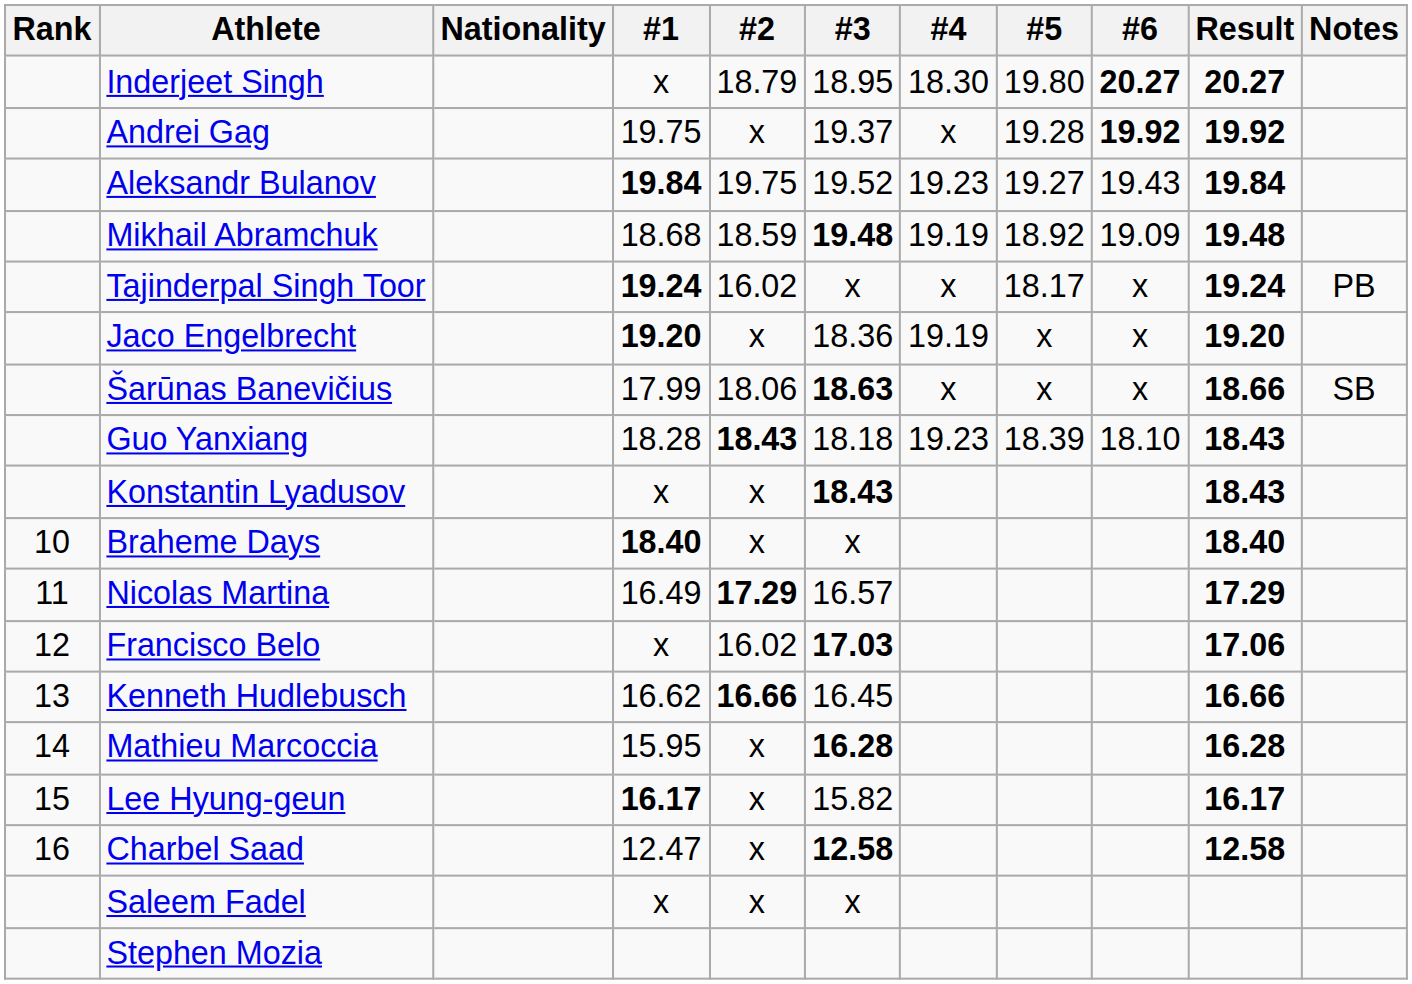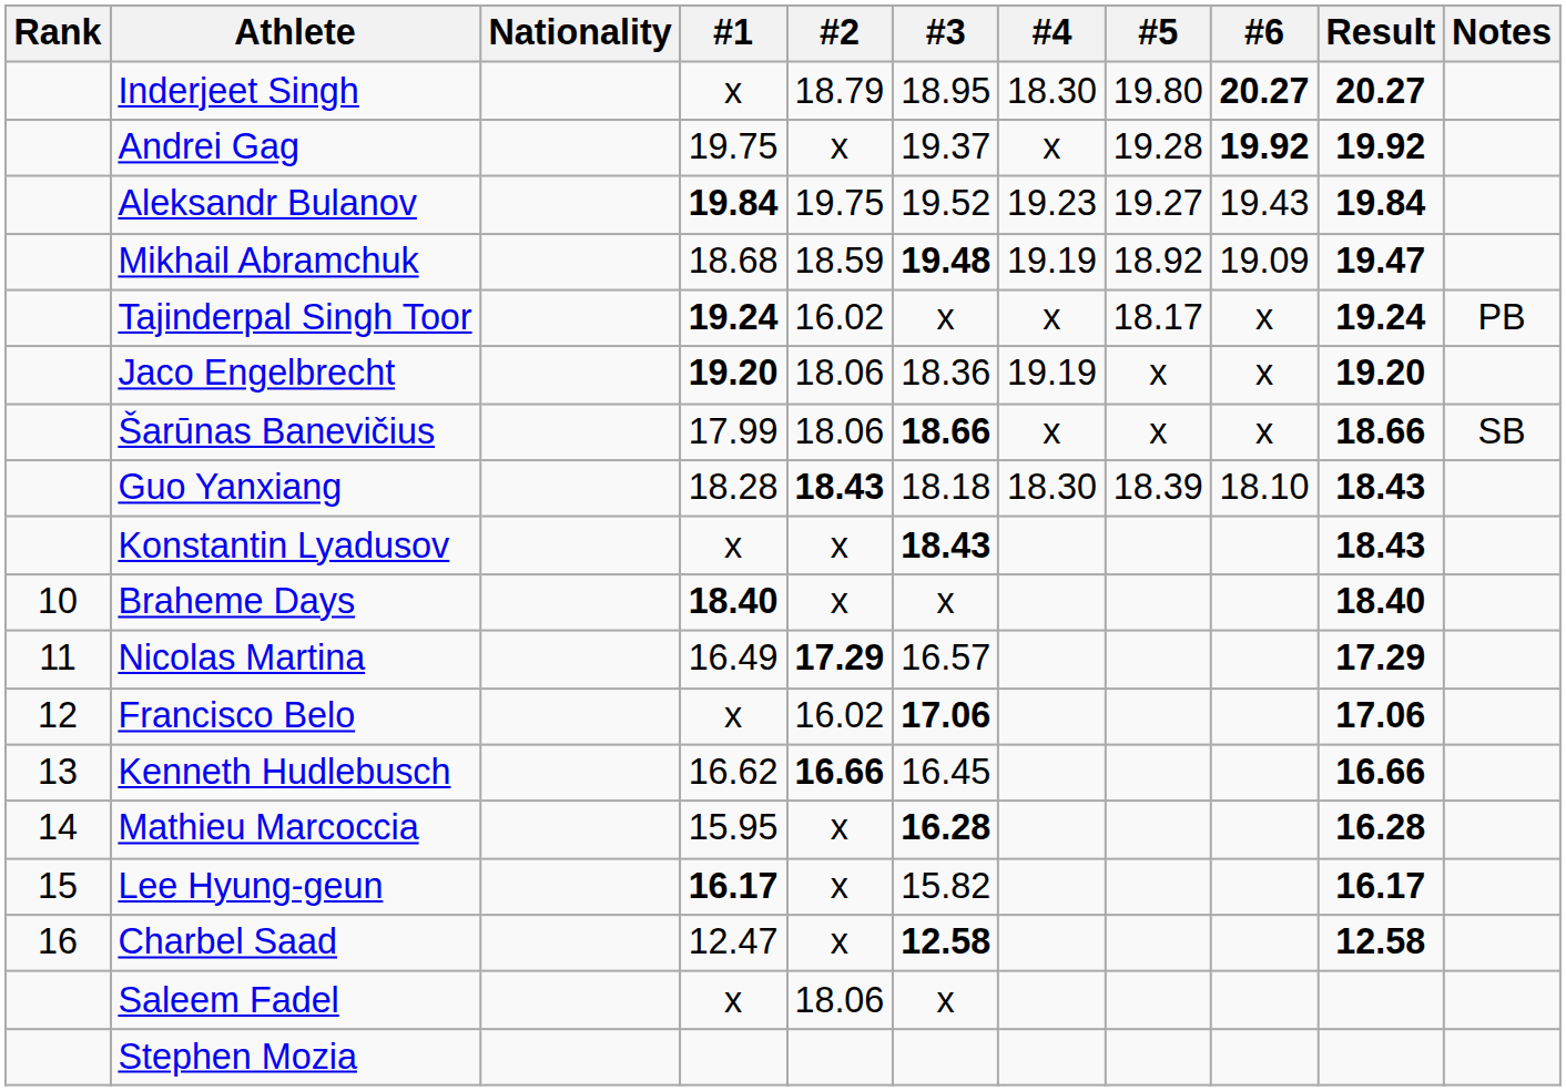 <table class="wikitable sortable" style="text-align:center">
 <tr>
 <th>Rank</th>
 <th>Athlete</th>
 <th>Nationality</th>
 <th>#1</th>
 <th>#2</th>
 <th>#3</th>
 <th>#4</th>
 <th>#5</th>
 <th>#6</th>
 <th>Result</th>
 <th>Notes</th>
 </tr>
 <tr>
 <td></td>
 <td align="left"><a href='#'>Inderjeet Singh</a></td>
 <td align=left></td>
 <td>x</td>
 <td>18.79</td>
 <td>18.95</td>
 <td>18.30</td>
 <td>19.80</td>
 <td><strong>20.27</strong></td>
 <td><strong>20.27</strong></td>
 <td></td>
 </tr>
 <tr>
 <td></td>
 <td align="left"><a href='#'>Andrei Gag</a></td>
 <td align=left></td>
 <td>19.75</td>
 <td>x</td>
 <td>19.37</td>
 <td>x</td>
 <td>19.28</td>
 <td><strong>19.92</strong></td>
 <td><strong>19.92</strong></td>
 <td></td>
 </tr>
 <tr>
 <td></td>
 <td align="left"><a href='#'>Aleksandr Bulanov</a></td>
 <td align=left></td>
 <td><strong>19.84</strong></td>
 <td>19.75</td>
 <td>19.52</td>
 <td>19.23</td>
 <td>19.27</td>
 <td>19.43</td>
 <td><strong>19.84</strong></td>
 <td></td>
 </tr>
 <tr>
 <td></td>
 <td align="left"><a href='#'>Mikhail Abramchuk</a></td>
 <td align=left></td>
 <td>18.68</td>
 <td>18.59</td>
 <td><strong>19.48</strong></td>
 <td>19.19</td>
 <td>18.92</td>
 <td>19.09</td>
-<td><strong>19.48</strong></td>
+<td><strong>19.47</strong></td>
 <td></td>
 </tr>
 <tr>
 <td></td>
 <td align="left"><a href='#'>Tajinderpal Singh Toor</a></td>
 <td align=left></td>
 <td><strong>19.24</strong></td>
 <td>16.02</td>
 <td>x</td>
 <td>x</td>
 <td>18.17</td>
 <td>x</td>
 <td><strong>19.24</strong></td>
 <td>PB</td>
 </tr>
 <tr>
 <td></td>
 <td align="left"><a href='#'>Jaco Engelbrecht</a></td>
 <td align=left></td>
 <td><strong>19.20</strong></td>
-<td>x</td>
+<td>18.06</td>
 <td>18.36</td>
 <td>19.19</td>
 <td>x</td>
 <td>x</td>
 <td><strong>19.20</strong></td>
 <td></td>
 </tr>
 <tr>
 <td></td>
 <td align="left"><a href='#'>Šarūnas Banevičius</a></td>
 <td align=left></td>
 <td>17.99</td>
 <td>18.06</td>
-<td><strong>18.63</strong></td>
+<td><strong>18.66</strong></td>
 <td>x</td>
 <td>x</td>
 <td>x</td>
 <td><strong>18.66</strong></td>
 <td>SB</td>
 </tr>
 <tr>
 <td></td>
 <td align="left"><a href='#'>Guo Yanxiang</a></td>
 <td align=left></td>
 <td>18.28</td>
 <td><strong>18.43</strong></td>
 <td>18.18</td>
-<td>19.23</td>
+<td>18.30</td>
 <td>18.39</td>
 <td>18.10</td>
 <td><strong>18.43</strong></td>
 <td></td>
 </tr>
 <tr>
 <td></td>
 <td align="left"><a href='#'>Konstantin Lyadusov</a></td>
 <td align=left></td>
 <td>x</td>
 <td>x</td>
 <td><strong>18.43</strong></td>
 <td></td>
 <td></td>
 <td></td>
 <td><strong>18.43</strong></td>
 <td></td>
 </tr>
 <tr>
 <td>10</td>
 <td align="left"><a href='#'>Braheme Days</a></td>
 <td align=left></td>
 <td><strong>18.40</strong></td>
 <td>x</td>
 <td>x</td>
 <td></td>
 <td></td>
 <td></td>
 <td><strong>18.40</strong></td>
 <td></td>
 </tr>
 <tr>
 <td>11</td>
 <td align="left"><a href='#'>Nicolas Martina</a></td>
 <td align=left></td>
 <td>16.49</td>
 <td><strong>17.29</strong></td>
 <td>16.57</td>
 <td></td>
 <td></td>
 <td></td>
 <td><strong>17.29</strong></td>
 <td></td>
 </tr>
 <tr>
 <td>12</td>
 <td align="left"><a href='#'>Francisco Belo</a></td>
 <td align=left></td>
 <td>x</td>
 <td>16.02</td>
-<td><strong>17.03</strong></td>
+<td><strong>17.06</strong></td>
 <td></td>
 <td></td>
 <td></td>
 <td><strong>17.06</strong></td>
 <td></td>
 </tr>
 <tr>
 <td>13</td>
 <td align="left"><a href='#'>Kenneth Hudlebusch</a></td>
 <td align=left></td>
 <td>16.62</td>
 <td><strong>16.66</strong></td>
 <td>16.45</td>
 <td></td>
 <td></td>
 <td></td>
 <td><strong>16.66</strong></td>
 <td></td>
 </tr>
 <tr>
 <td>14</td>
 <td align="left"><a href='#'>Mathieu Marcoccia</a></td>
 <td align=left></td>
 <td>15.95</td>
 <td>x</td>
 <td><strong>16.28</strong></td>
 <td></td>
 <td></td>
 <td></td>
 <td><strong>16.28</strong></td>
 <td></td>
 </tr>
 <tr>
 <td>15</td>
 <td align="left"><a href='#'>Lee Hyung-geun</a></td>
 <td align=left></td>
 <td><strong>16.17</strong></td>
 <td>x</td>
 <td>15.82</td>
 <td></td>
 <td></td>
 <td></td>
 <td><strong>16.17</strong></td>
 <td></td>
 </tr>
 <tr>
 <td>16</td>
 <td align="left"><a href='#'>Charbel Saad</a></td>
 <td align=left></td>
 <td>12.47</td>
 <td>x</td>
 <td><strong>12.58</strong></td>
 <td></td>
 <td></td>
 <td></td>
 <td><strong>12.58</strong></td>
 <td></td>
 </tr>
 <tr>
 <td></td>
 <td align="left"><a href='#'>Saleem Fadel</a></td>
 <td align=left></td>
 <td>x</td>
-<td>x</td>
+<td>18.06</td>
 <td>x</td>
 <td></td>
 <td></td>
 <td></td>
 <td><strong></strong></td>
 <td></td>
 </tr>
 <tr>
 <td></td>
 <td align="left"><a href='#'>Stephen Mozia</a></td>
 <td align=left></td>
 <td></td>
 <td></td>
 <td></td>
 <td></td>
 <td></td>
 <td></td>
 <td><strong></strong></td>
 <td></td>
 </tr>
 </table>
